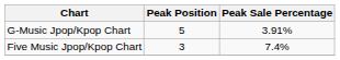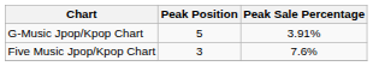 <table class="wikitable">
 <tr>
 <th align="center">Chart</th>
 <th align="center">Peak Position</th>
 <th align="center">Peak Sale Percentage</th>
 </tr>
 <tr>
 <td align="left">G-Music Jpop/Kpop Chart</td>
 <td align="center">5</td>
 <td align="center">3.91%</td>
 </tr>
 <tr>
 <td align="left">Five Music Jpop/Kpop Chart</td>
 <td align="center">3</td>
-<td align="center">7.4%</td>
+<td align="center">7.6%</td>
 </tr>
 <tr>
 </tr>
 </table>
